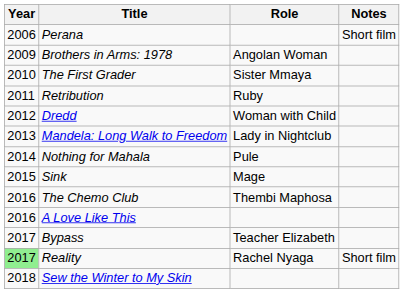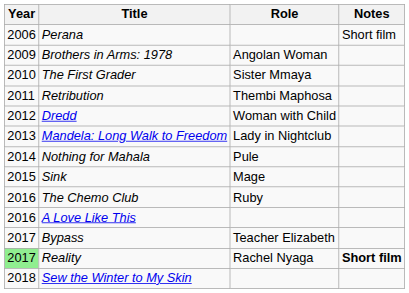 <table class="wikitable sortable">
 <tr>
 <th>Year</th>
 <th>Title</th>
 <th>Role</th>
 <th class="unsortable">Notes</th>
 </tr>
 <tr>
 <td>2006</td>
 <td><em>Perana</em></td>
 <td></td>
 <td>Short film</td>
 </tr>
 <tr>
 <td>2009</td>
 <td><em>Brothers in Arms: 1978</em></td>
 <td>Angolan Woman</td>
 <td></td>
 </tr>
 <tr>
 <td>2010</td>
 <td><em>The First Grader</em></td>
 <td>Sister Mmaya</td>
 <td></td>
 </tr>
 <tr>
 <td>2011</td>
 <td><em>Retribution</em></td>
-<td>Ruby</td>
+<td>Thembi Maphosa</td>
 <td></td>
 </tr>
 <tr>
 <td>2012</td>
 <td><em><a href='#'>Dredd</a></em></td>
 <td>Woman with Child</td>
 <td></td>
 </tr>
 <tr>
 <td>2013</td>
 <td><em><a href='#'>Mandela: Long Walk to Freedom</a></em></td>
 <td>Lady in Nightclub</td>
 <td></td>
 </tr>
 <tr>
 <td>2014</td>
 <td><em>Nothing for Mahala</em></td>
 <td>Pule</td>
 <td></td>
 </tr>
 <tr>
 <td>2015</td>
 <td><em>Sink</em></td>
 <td>Mage</td>
 <td></td>
 </tr>
 <tr>
 <td>2016</td>
 <td><em>The Chemo Club</em></td>
-<td>Thembi Maphosa</td>
+<td>Ruby</td>
 <td></td>
 </tr>
 <tr>
 <td>2016</td>
 <td><em><a href='#'>A Love Like This</a></em></td>
 <td></td>
 <td></td>
 </tr>
 <tr>
 <td>2017</td>
 <td><em>Bypass</em></td>
 <td>Teacher Elizabeth</td>
 <td></td>
 </tr>
 <tr>
 <td style="background: lightgreen;">2017</td>
 <td><em>Reality</em></td>
 <td>Rachel Nyaga</td>
-<td>Short film</td>
+<td><strong>Short film</strong></td>
 </tr>
 <tr>
 <td>2018</td>
 <td><em><a href='#'>Sew the Winter to My Skin</a></em></td>
 <td></td>
 <td></td>
 </tr>
 </table>
